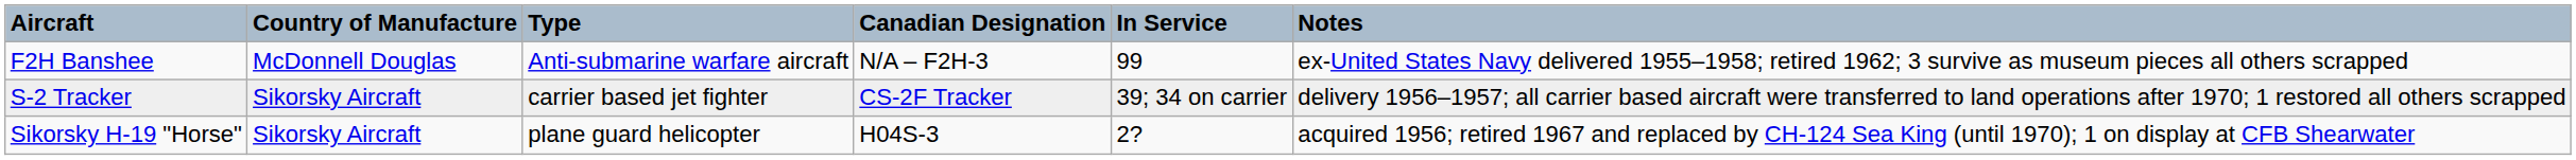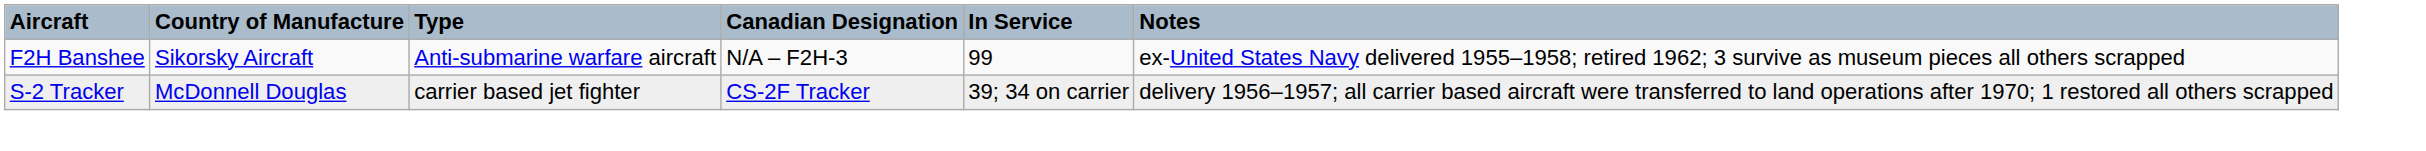 <table class="wikitable"|}>
 <tr>
 <th style="text-align: left; background: #aabccc;">Aircraft</th>
 <th style="text-align: left; background: #aabccc;">Country of Manufacture</th>
 <th style="text-align: left; background: #aabccc;">Type</th>
 <th style="text-align: left; background: #aabccc;">Canadian Designation</th>
 <th style="text-align: left; background: #aabccc;">In Service</th>
 <th style="text-align: left; background: #aabccc;">Notes</th>
 </tr>
 <tr>
 <td><a href='#'>F2H Banshee</a></td>
-<td><a href='#'>McDonnell Douglas</a> </td>
+<td><a href='#'>Sikorsky Aircraft</a> </td>
 <td><a href='#'>Anti-submarine warfare</a> aircraft</td>
 <td>N/A – F2H-3</td>
 <td>99</td>
 <td>ex-<a href='#'>United States Navy</a> delivered 1955–1958; retired 1962; 3 survive as museum pieces all others scrapped</td>
 </tr>
 <tr style="background:#efefef; color:black">
 <td><a href='#'>S-2 Tracker</a></td>
-<td><a href='#'>Sikorsky Aircraft</a> </td>
+<td><a href='#'>McDonnell Douglas</a> </td>
 <td>carrier based jet fighter</td>
 <td><a href='#'>CS-2F Tracker</a></td>
 <td>39; 34 on carrier </td>
 <td>delivery 1956–1957; all carrier based aircraft were transferred to land operations after 1970; 1 restored all others scrapped</td>
 </tr>
-<tr>
-<td><a href='#'>Sikorsky H-19</a> "Horse"</td>
-<td><a href='#'>Sikorsky Aircraft</a> </td>
-<td>plane guard helicopter</td>
-<td>H04S-3</td>
-<td>2?</td>
-<td>acquired 1956; retired 1967 and replaced by <a href='#'>CH-124 Sea King</a> (until 1970); 1 on display at <a href='#'>CFB Shearwater</a></td>
-</tr>
 </table>
